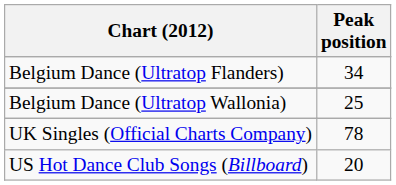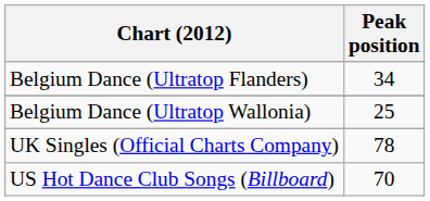 <table class="wikitable sortable">
 <tr>
 <th>Chart (2012)</th>
 <th>Peak<br>position</th>
 </tr>
 <tr>
 </tr>
 <tr>
 <td>Belgium Dance (<a href='#'>Ultratop</a> Flanders)</td>
 <td align=center>34</td>
 </tr>
 <tr>
 </tr>
 <tr>
 <td>Belgium Dance (<a href='#'>Ultratop</a> Wallonia)</td>
 <td align=center>25</td>
 </tr>
 <tr>
 </tr>
 <tr>
 </tr>
 <tr>
 <td>UK Singles (<a href='#'>Official Charts Company</a>)</td>
 <td align="center">78</td>
 </tr>
 <tr>
 <td>US <a href='#'>Hot Dance Club Songs</a> (<em><a href='#'>Billboard</a></em>)</td>
-<td style="text-align:center;">20</td>
+<td style="text-align:center;">70</td>
 </tr>
 </table>
